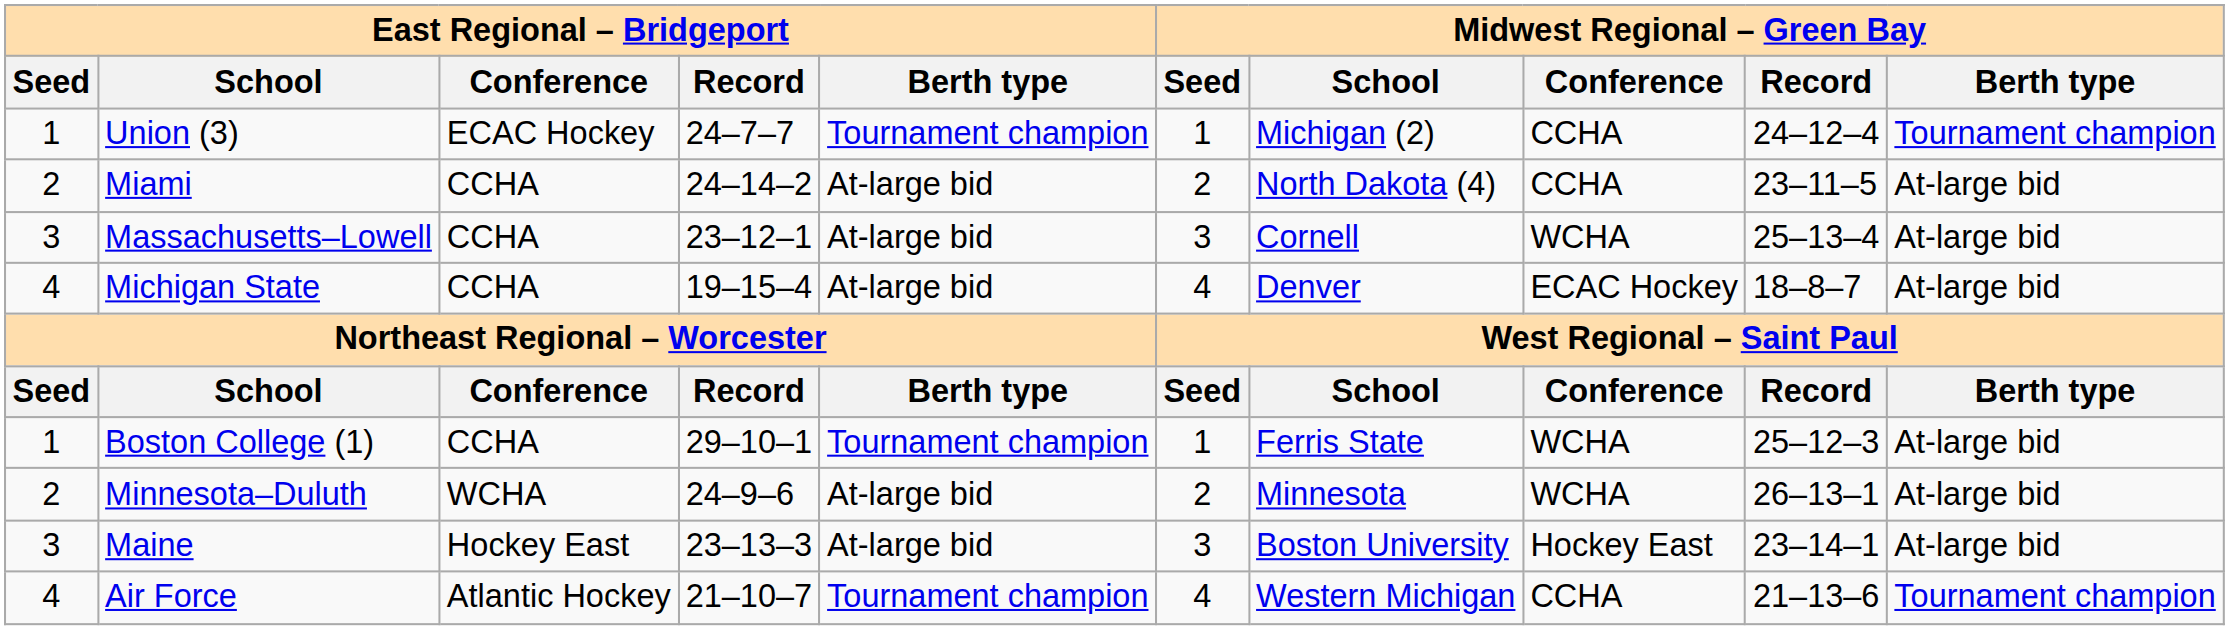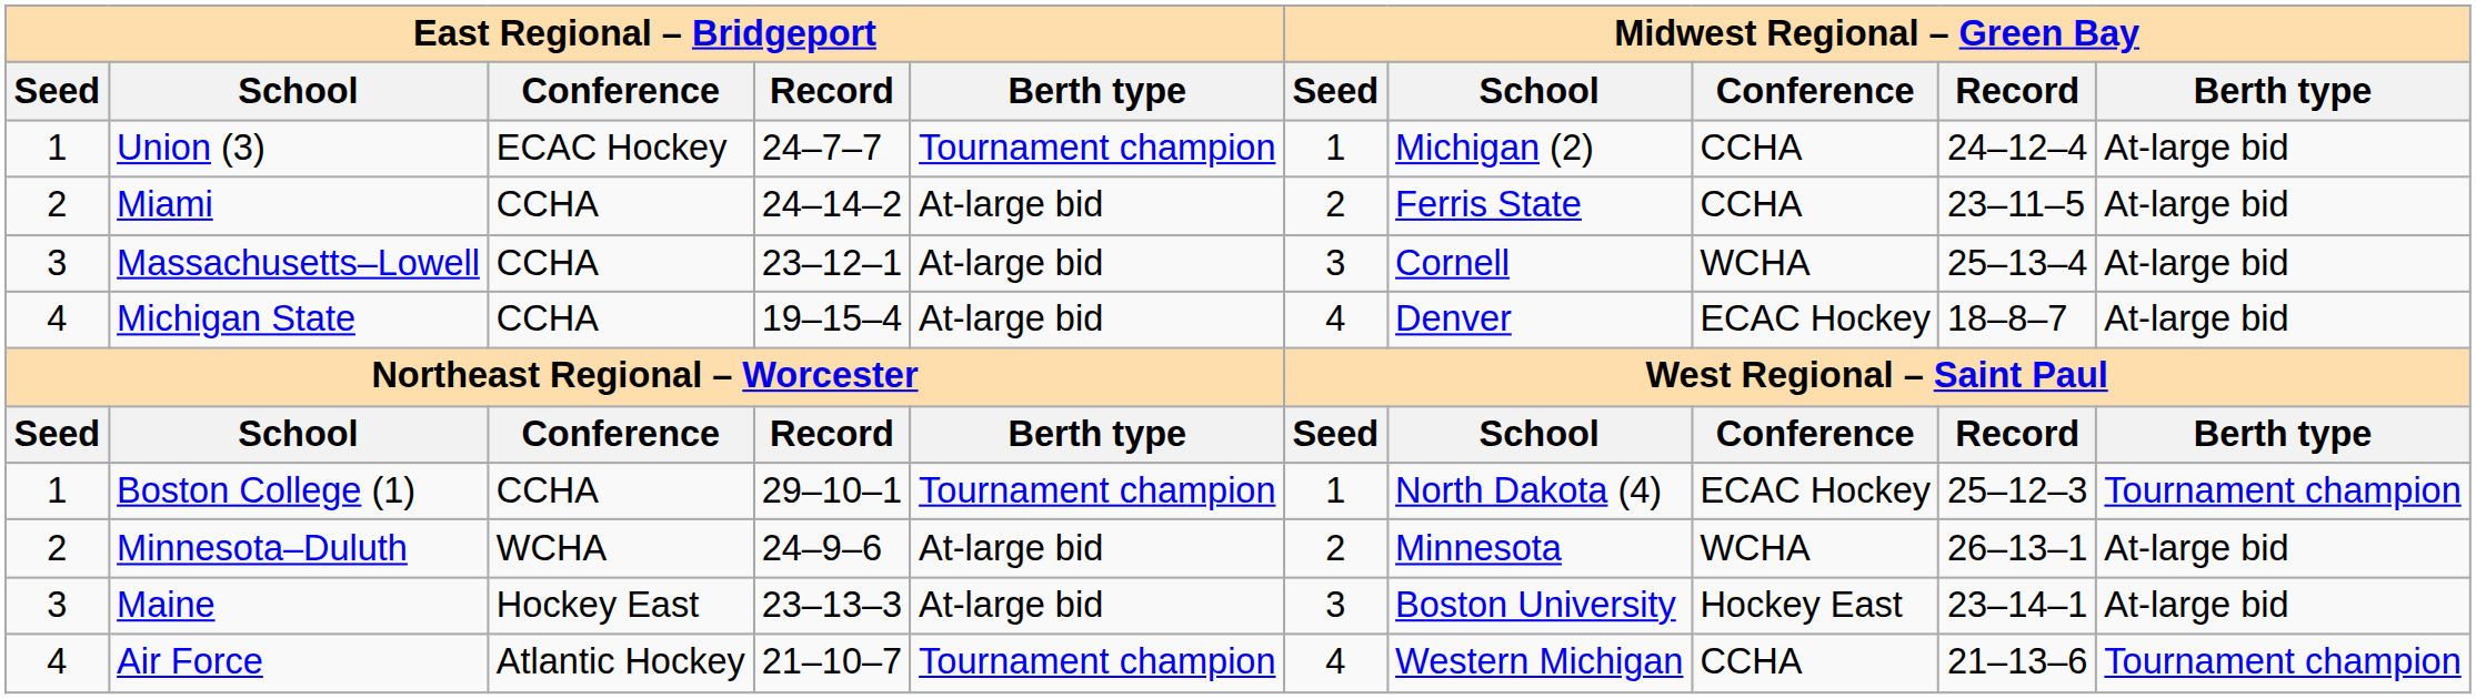 <table class="wikitable">
 <tr>
 <th colspan="5" style="background:#ffdead;">East Regional – <a href='#'>Bridgeport</a></th>
 <th colspan="5" style="background:#ffdead;">Midwest Regional – <a href='#'>Green Bay</a></th>
 </tr>
 <tr>
 <th>Seed</th>
 <th>School</th>
 <th>Conference</th>
 <th>Record</th>
 <th>Berth type</th>
 <th>Seed</th>
 <th>School</th>
 <th>Conference</th>
 <th>Record</th>
 <th>Berth type</th>
 </tr>
 <tr>
 <td align=center>1</td>
 <td><a href='#'>Union</a> (3)</td>
 <td>ECAC Hockey</td>
 <td>24–7–7</td>
 <td><a href='#'>Tournament champion</a></td>
 <td align=center>1</td>
 <td><a href='#'>Michigan</a> (2)</td>
 <td>CCHA</td>
 <td>24–12–4</td>
-<td><a href='#'>Tournament champion</a></td>
+<td>At-large bid</td>
 </tr>
 <tr>
 <td align=center>2</td>
 <td><a href='#'>Miami</a></td>
 <td>CCHA</td>
 <td>24–14–2</td>
 <td>At-large bid</td>
 <td align=center>2</td>
-<td><a href='#'>North Dakota</a> (4)</td>
+<td><a href='#'>Ferris State</a></td>
 <td>CCHA</td>
 <td>23–11–5</td>
 <td>At-large bid</td>
 </tr>
 <tr>
 <td align=center>3</td>
 <td><a href='#'>Massachusetts–Lowell</a></td>
 <td>CCHA</td>
 <td>23–12–1</td>
 <td>At-large bid</td>
 <td align=center>3</td>
 <td><a href='#'>Cornell</a></td>
 <td>WCHA</td>
 <td>25–13–4</td>
 <td>At-large bid</td>
 </tr>
 <tr>
 <td align=center>4</td>
 <td><a href='#'>Michigan State</a></td>
 <td>CCHA</td>
 <td>19–15–4</td>
 <td>At-large bid</td>
 <td align=center>4</td>
 <td><a href='#'>Denver</a></td>
 <td>ECAC Hockey</td>
 <td>18–8–7</td>
 <td>At-large bid</td>
 </tr>
 <tr>
 <th colspan="5" style="background:#ffdead;">Northeast Regional – <a href='#'>Worcester</a></th>
 <th colspan="5" style="background:#ffdead;">West Regional – <a href='#'>Saint Paul</a></th>
 </tr>
 <tr>
 <th>Seed</th>
 <th>School</th>
 <th>Conference</th>
 <th>Record</th>
 <th>Berth type</th>
 <th>Seed</th>
 <th>School</th>
 <th>Conference</th>
 <th>Record</th>
 <th>Berth type</th>
 </tr>
 <tr>
 <td align=center>1</td>
 <td><a href='#'>Boston College</a> (1)</td>
 <td>CCHA</td>
 <td>29–10–1</td>
 <td><a href='#'>Tournament champion</a></td>
 <td align=center>1</td>
-<td><a href='#'>Ferris State</a></td>
-<td>WCHA</td>
+<td><a href='#'>North Dakota</a> (4)</td>
+<td>ECAC Hockey</td>
 <td>25–12–3</td>
-<td>At-large bid</td>
+<td><a href='#'>Tournament champion</a></td>
 </tr>
 <tr>
 <td align=center>2</td>
 <td><a href='#'>Minnesota–Duluth</a></td>
 <td>WCHA</td>
 <td>24–9–6</td>
 <td>At-large bid</td>
 <td align=center>2</td>
 <td><a href='#'>Minnesota</a></td>
 <td>WCHA</td>
 <td>26–13–1</td>
 <td>At-large bid</td>
 </tr>
 <tr>
 <td align=center>3</td>
 <td><a href='#'>Maine</a></td>
 <td>Hockey East</td>
 <td>23–13–3</td>
 <td>At-large bid</td>
 <td align=center>3</td>
 <td><a href='#'>Boston University</a></td>
 <td>Hockey East</td>
 <td>23–14–1</td>
 <td>At-large bid</td>
 </tr>
 <tr>
 <td align=center>4</td>
 <td><a href='#'>Air Force</a></td>
 <td>Atlantic Hockey</td>
 <td>21–10–7</td>
 <td><a href='#'>Tournament champion</a></td>
 <td align=center>4</td>
 <td><a href='#'>Western Michigan</a></td>
 <td>CCHA</td>
 <td>21–13–6</td>
 <td><a href='#'>Tournament champion</a></td>
 </tr>
 </table>
